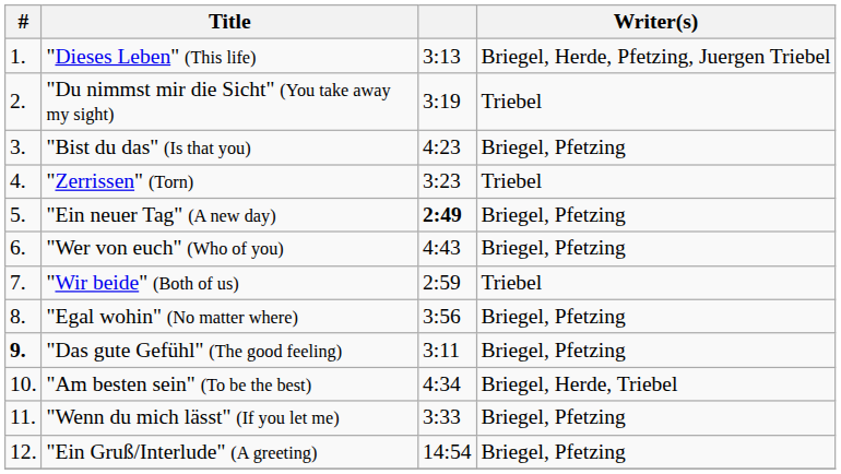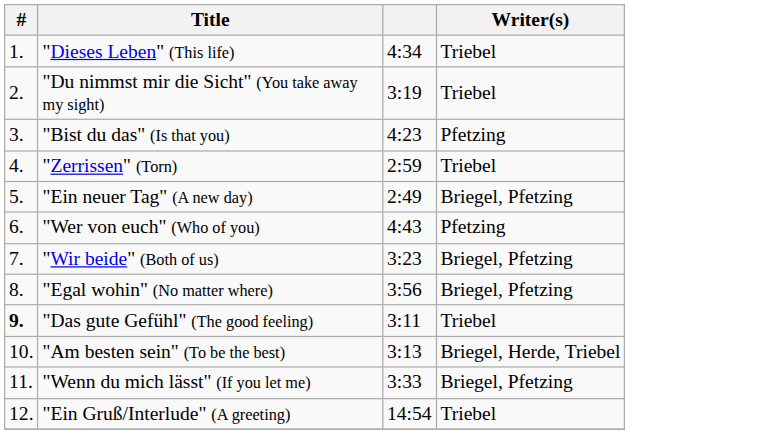 <table class="wikitable">
 <tr>
 <th>#</th>
 <th width="275">Title</th>
 <th></th>
 <th>Writer(s)</th>
 </tr>
 <tr>
 <td>1.</td>
 <td>"<a href='#'>Dieses Leben</a>" <small>(This life)</small></td>
-<td>3:13</td>
-<td>Briegel, Herde, Pfetzing, Juergen Triebel</td>
+<td>4:34</td>
+<td>Triebel</td>
 </tr>
 <tr>
 <td>2.</td>
 <td>"Du nimmst mir die Sicht" <small>(You take away my sight)</small></td>
 <td>3:19</td>
 <td>Triebel</td>
 </tr>
 <tr>
 <td>3.</td>
 <td>"Bist du das" <small>(Is that you)</small></td>
 <td>4:23</td>
-<td>Briegel, Pfetzing</td>
+<td>Pfetzing</td>
 </tr>
 <tr>
 <td>4.</td>
 <td>"<a href='#'>Zerrissen</a>" <small>(Torn)</small></td>
-<td>3:23</td>
+<td>2:59</td>
 <td>Triebel</td>
 </tr>
 <tr>
 <td>5.</td>
 <td>"Ein neuer Tag" <small>(A new day)</small></td>
-<td><strong>2:49</strong></td>
+<td>2:49</td>
 <td>Briegel, Pfetzing</td>
 </tr>
 <tr>
 <td>6.</td>
 <td>"Wer von euch" <small>(Who of you)</small></td>
 <td>4:43</td>
-<td>Briegel, Pfetzing</td>
+<td>Pfetzing</td>
 </tr>
 <tr>
 <td>7.</td>
 <td>"<a href='#'>Wir beide</a>" <small>(Both of us)</small></td>
-<td>2:59</td>
-<td>Triebel</td>
+<td>3:23</td>
+<td>Briegel, Pfetzing</td>
 </tr>
 <tr>
 <td>8.</td>
 <td>"Egal wohin" <small>(No matter where)</small></td>
 <td>3:56</td>
 <td>Briegel, Pfetzing</td>
 </tr>
 <tr>
 <td><strong>9.</strong></td>
 <td>"Das gute Gefühl" <small>(The good feeling)</small></td>
 <td>3:11</td>
-<td>Briegel, Pfetzing</td>
+<td>Triebel</td>
 </tr>
 <tr>
 <td>10.</td>
 <td>"Am besten sein" <small>(To be the best)</small></td>
-<td>4:34</td>
+<td>3:13</td>
 <td>Briegel, Herde, Triebel</td>
 </tr>
 <tr>
 <td>11.</td>
 <td>"Wenn du mich lässt" <small>(If you let me)</small></td>
 <td>3:33</td>
 <td>Briegel, Pfetzing</td>
 </tr>
 <tr>
 <td>12.</td>
 <td>"Ein Gruß/Interlude" <small>(A greeting)</small></td>
 <td>14:54</td>
-<td>Briegel, Pfetzing</td>
+<td>Triebel</td>
 </tr>
 <tr>
 </tr>
 </table>
